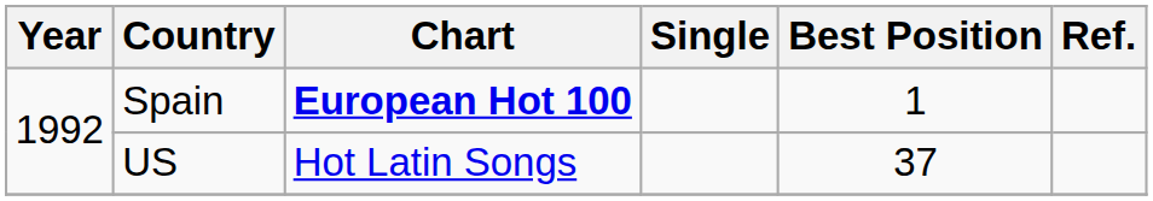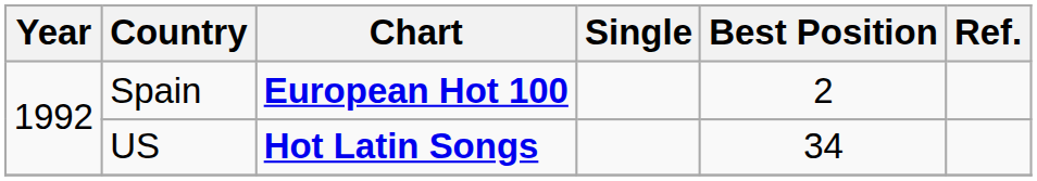 <table class="wikitable">
 <tr>
 <th>Year</th>
 <th>Country</th>
 <th>Chart</th>
 <th>Single</th>
 <th>Best Position</th>
 <th>Ref.</th>
 </tr>
 <tr>
 <td rowspan="2">1992</td>
 <td>Spain</td>
 <td><strong><a href='#'>European Hot 100</a></strong></td>
 <td></td>
-<td align="center">1</td>
+<td align="center">2</td>
 <td></td>
 </tr>
 <tr>
 <td>US</td>
-<td><a href='#'>Hot Latin Songs</a></td>
+<td><strong><a href='#'>Hot Latin Songs</a></strong></td>
 <td></td>
-<td align="center">37</td>
+<td align="center">34</td>
 <td></td>
 </tr>
 <tr>
 </tr>
 </table>
